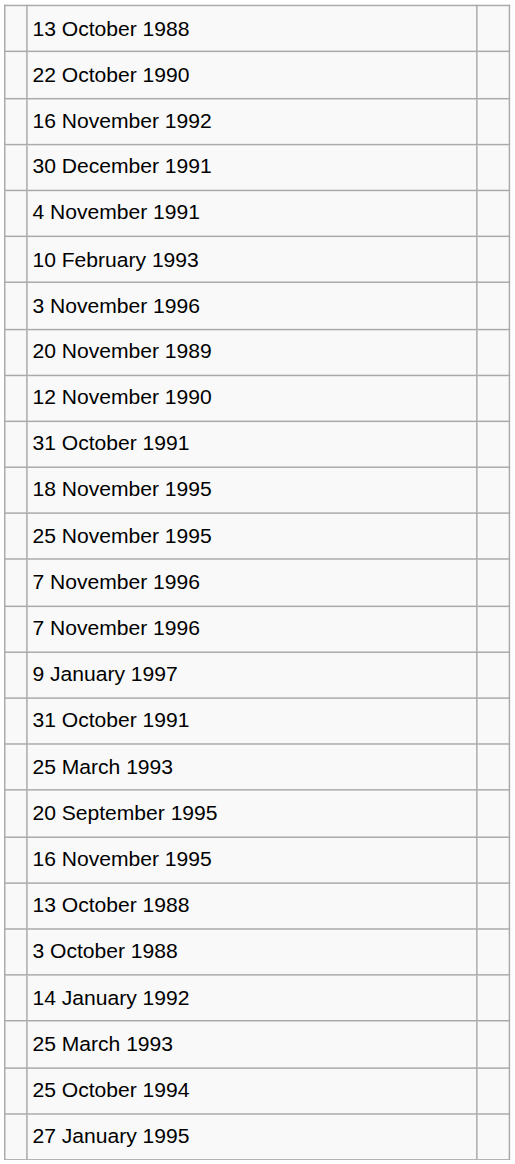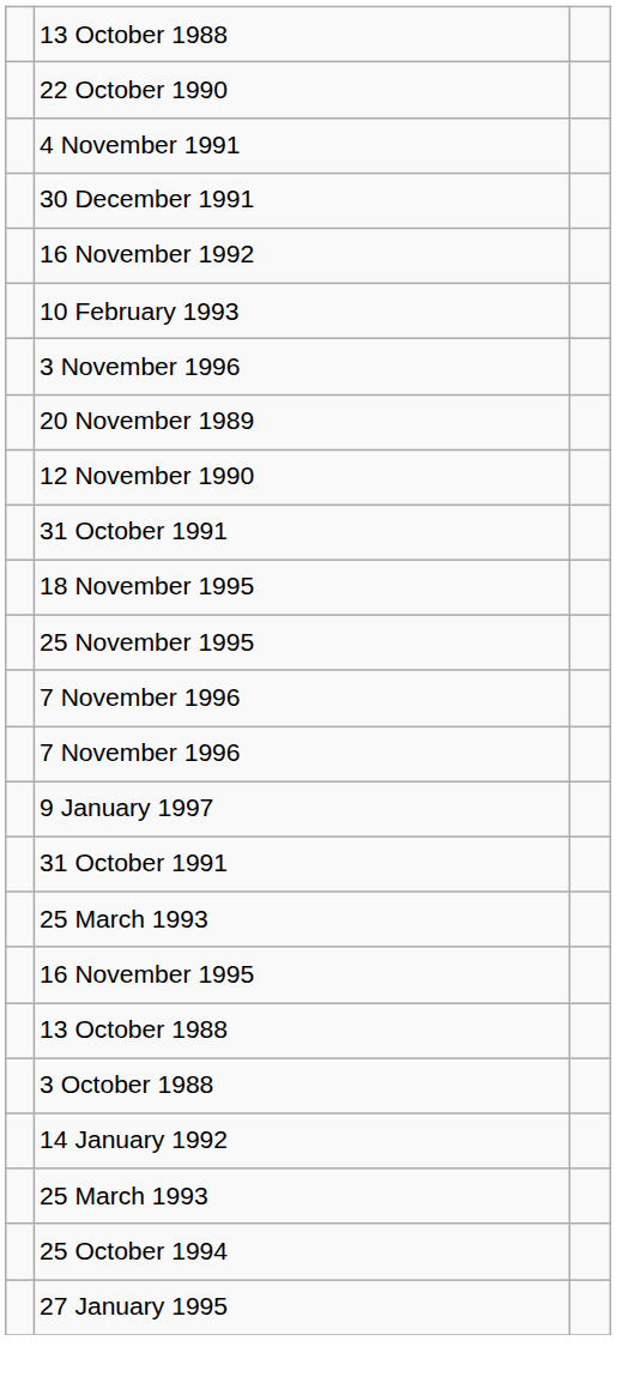 <table class="wikitable" style="font-size: 89%; float: left; width: 24em; margin-right: 1em; line-height: 1.65em">
 <tr>
 <td></td>
 <td>13 October 1988</td>
 <td><small></small> </td>
 </tr>
 <tr>
 <td></td>
 <td>22 October 1990</td>
 <td><small></small> </td>
 </tr>
 <tr>
 <td></td>
-<td>16 November 1992</td>
+<td>4 November 1991</td>
 <td><small></small> </td>
 </tr>
 <tr>
 <td></td>
 <td>30 December 1991</td>
 <td><small></small> </td>
 </tr>
 <tr>
 <td></td>
-<td>4 November 1991</td>
+<td>16 November 1992</td>
 <td><small></small> </td>
 </tr>
 <tr>
 <td></td>
 <td>10 February 1993</td>
 <td><small></small> </td>
 </tr>
 <tr>
 <td></td>
 <td>3 November 1996</td>
 <td><small></small> </td>
 </tr>
 <tr>
 <td></td>
 <td>20 November 1989</td>
 <td><small></small> </td>
 </tr>
 <tr>
 <td></td>
 <td>12 November 1990</td>
 <td><small></small> </td>
 </tr>
 <tr>
 <td></td>
 <td>31 October 1991</td>
 <td><small></small> </td>
 </tr>
 <tr>
 <td></td>
 <td>18 November 1995</td>
 <td><small></small> </td>
 </tr>
 <tr>
 <td></td>
 <td>25 November 1995</td>
 <td><small></small> </td>
 </tr>
 <tr>
 <td></td>
 <td>7 November 1996</td>
 <td><small></small> </td>
 </tr>
 <tr>
 <td></td>
 <td>7 November 1996</td>
 <td><small></small> </td>
 </tr>
 <tr>
 <td></td>
 <td>9 January 1997</td>
 <td><small></small> </td>
 </tr>
 <tr>
 <td></td>
 <td>31 October 1991</td>
 <td><small></small> </td>
 </tr>
 <tr>
 <td></td>
 <td>25 March 1993</td>
 <td><small></small> </td>
 </tr>
 <tr>
 <td></td>
-<td>20 September 1995</td>
-<td><small></small> </td>
-</tr>
-<tr>
-<td></td>
 <td>16 November 1995</td>
 <td><small></small> </td>
 </tr>
 <tr>
 <td></td>
 <td>13 October 1988</td>
 <td><small></small> </td>
 </tr>
 <tr>
 <td></td>
 <td>3 October 1988</td>
 <td><small></small> </td>
 </tr>
 <tr>
 <td></td>
 <td>14 January 1992</td>
 <td><small></small> </td>
 </tr>
 <tr>
 <td></td>
 <td>25 March 1993</td>
 <td><small></small> </td>
 </tr>
 <tr>
 <td></td>
 <td>25 October 1994</td>
 <td><small></small> </td>
 </tr>
 <tr>
 <td></td>
 <td>27 January 1995</td>
 <td><small></small> </td>
 </tr>
 </table>
